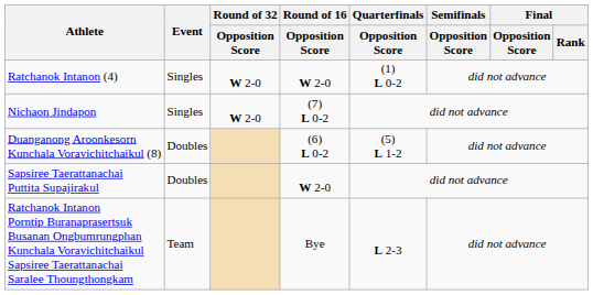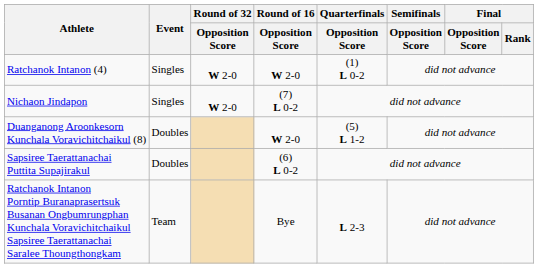 <table class=wikitable style="font-size:90%; text-align:center">
 <tr>
 <th rowspan="2">Athlete</th>
 <th rowspan="2">Event</th>
 <th>Round of 32</th>
 <th>Round of 16</th>
 <th>Quarterfinals</th>
 <th>Semifinals</th>
 <th colspan="2">Final</th>
 </tr>
 <tr>
 <th>Opposition<br>Score</th>
 <th>Opposition<br>Score</th>
 <th>Opposition<br>Score</th>
 <th>Opposition<br>Score</th>
 <th>Opposition<br>Score</th>
 <th>Rank</th>
 </tr>
 <tr>
 <td align=left><a href='#'>Ratchanok Intanon</a> (4)</td>
 <td align=left>Singles</td>
 <td> <br><strong>W</strong> 2-0</td>
 <td> <br><strong>W</strong> 2-0</td>
 <td>(1)<br> <strong>L</strong> 0-2</td>
 <td colspan=3><em>did not advance</em></td>
 </tr>
 <tr>
 <td align=left><a href='#'>Nichaon Jindapon</a></td>
 <td align=left>Singles</td>
 <td> <br><strong>W</strong> 2-0</td>
 <td> (7) <br><strong>L</strong> 0-2</td>
 <td colspan=4><em>did not advance</em></td>
 </tr>
 <tr>
 <td align=left><a href='#'>Duanganong Aroonkesorn</a> <br> <a href='#'>Kunchala Voravichitchaikul</a> (8)</td>
 <td align=left>Doubles</td>
 <td bgcolor=wheat></td>
-<td>(6)<br> <strong>L</strong> 0-2</td>
+<td> <br> <strong>W</strong> 2-0</td>
 <td> (5) <br><strong>L</strong> 1-2</td>
 <td colspan=3><em>did not advance</em></td>
 </tr>
 <tr>
 <td align=left><a href='#'>Sapsiree Taerattanachai</a><br><a href='#'>Puttita Supajirakul</a></td>
 <td align=left>Doubles</td>
 <td bgcolor=wheat></td>
-<td> <br> <strong>W</strong> 2-0</td>
+<td>(6)<br> <strong>L</strong> 0-2</td>
 <td colspan=4><em>did not advance</em></td>
 </tr>
 <tr>
 <td align=left><a href='#'>Ratchanok Intanon</a><br><a href='#'>Porntip Buranaprasertsuk</a><br><a href='#'>Busanan Ongbumrungphan</a><br><a href='#'>Kunchala Voravichitchaikul</a><br><a href='#'>Sapsiree Taerattanachai</a><br><a href='#'>Saralee Thoungthongkam</a></td>
 <td align=left>Team</td>
 <td bgcolor=wheat></td>
 <td>Bye</td>
 <td> <br><strong>L</strong> 2-3</td>
 <td colspan=3><em>did not advance</em></td>
 </tr>
 </table>
